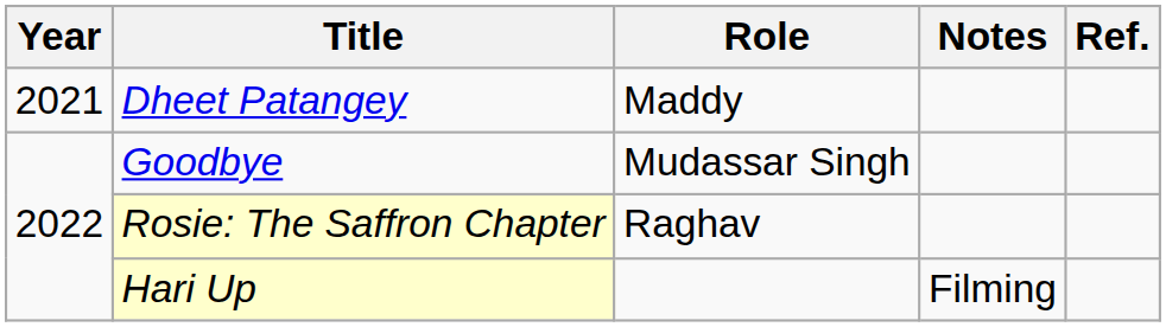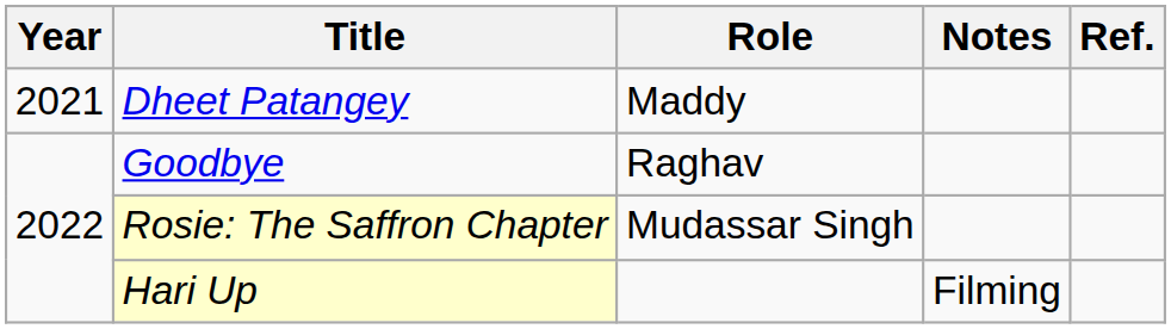 <table class="wikitable plainrowheaders sortable">
 <tr>
 <th scope="col">Year</th>
 <th scope="col">Title</th>
 <th scope="col">Role</th>
 <th scope="col" class="unsortable">Notes</th>
 <th scope="col" class="unsortable">Ref.</th>
 </tr>
 <tr>
 <td>2021</td>
 <td><em><a href='#'>Dheet Patangey</a></em></td>
 <td>Maddy</td>
 <td></td>
 <td></td>
 </tr>
 <tr>
 <td rowspan="3">2022</td>
 <td><em><a href='#'>Goodbye</a></em></td>
-<td>Mudassar Singh</td>
+<td>Raghav</td>
 <td></td>
 <td></td>
 </tr>
 <tr>
 <td style="background:#FFFFCC;"><em>Rosie: The Saffron Chapter</em> </td>
-<td>Raghav</td>
+<td>Mudassar Singh</td>
 <td></td>
 <td></td>
 </tr>
 <tr>
 <td style="background:#FFFFCC;"><em>Hari Up</em> </td>
 <td></td>
 <td>Filming</td>
 <td></td>
 </tr>
 </table>
